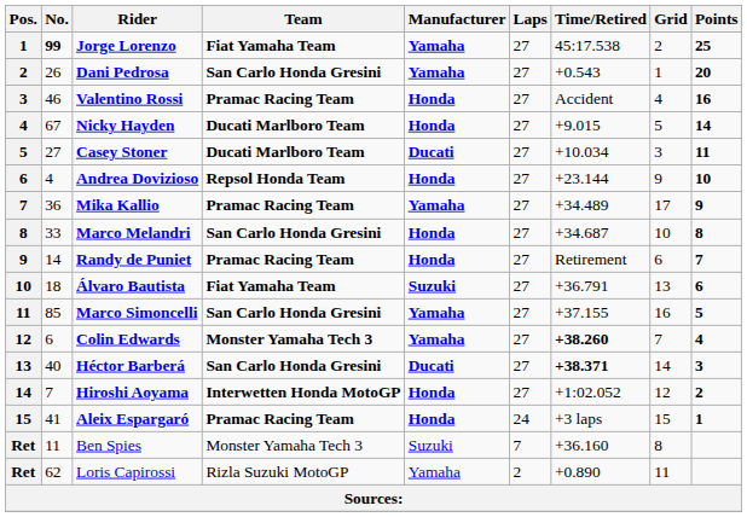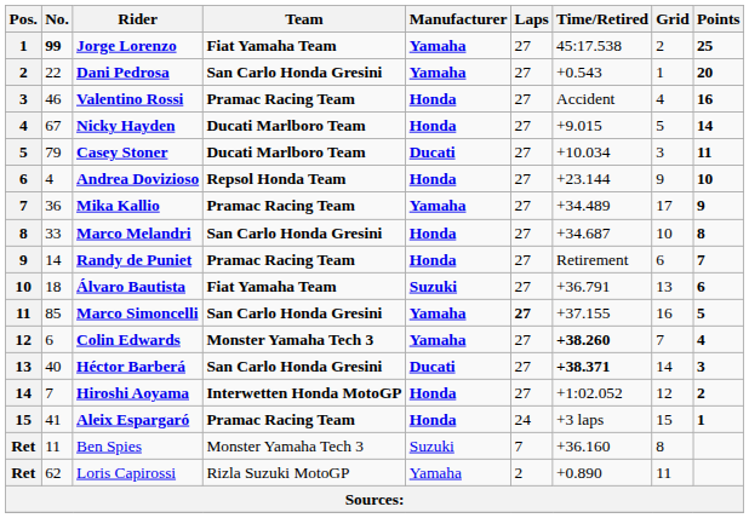 <table class="wikitable" style="font-size: 95%;">
 <tr>
 <th>Pos.</th>
 <th>No.</th>
 <th>Rider</th>
 <th>Team</th>
 <th>Manufacturer</th>
 <th>Laps</th>
 <th>Time/Retired</th>
 <th>Grid</th>
 <th>Points</th>
 </tr>
 <tr>
 <th>1</th>
 <td><strong>99</strong></td>
 <td> <strong><a href='#'>Jorge Lorenzo</a></strong></td>
 <td><strong>Fiat Yamaha Team</strong></td>
 <td><strong><a href='#'>Yamaha</a></strong></td>
 <td>27</td>
 <td>45:17.538</td>
 <td>2</td>
 <td><strong>25</strong></td>
 </tr>
 <tr>
 <th>2</th>
-<td>26</td>
+<td>22</td>
 <td> <strong><a href='#'>Dani Pedrosa</a></strong></td>
 <td><strong>San Carlo Honda Gresini</strong></td>
 <td><strong><a href='#'>Yamaha</a></strong></td>
 <td>27</td>
 <td>+0.543</td>
 <td>1</td>
 <td><strong>20</strong></td>
 </tr>
 <tr>
 <th>3</th>
 <td>46</td>
 <td> <strong><a href='#'>Valentino Rossi</a></strong></td>
 <td><strong>Pramac Racing Team</strong></td>
 <td><strong><a href='#'>Honda</a></strong></td>
 <td>27</td>
 <td>Accident</td>
 <td>4</td>
 <td><strong>16</strong></td>
 </tr>
 <tr>
 <th>4</th>
 <td>67</td>
 <td> <strong><a href='#'>Nicky Hayden</a></strong></td>
 <td><strong>Ducati Marlboro Team</strong></td>
 <td><strong><a href='#'>Honda</a></strong></td>
 <td>27</td>
 <td>+9.015</td>
 <td>5</td>
 <td><strong>14</strong></td>
 </tr>
 <tr>
 <th>5</th>
-<td>27</td>
+<td>79</td>
 <td> <strong><a href='#'>Casey Stoner</a></strong></td>
 <td><strong>Ducati Marlboro Team</strong></td>
 <td><strong><a href='#'>Ducati</a></strong></td>
 <td>27</td>
 <td>+10.034</td>
 <td>3</td>
 <td><strong>11</strong></td>
 </tr>
 <tr>
 <th>6</th>
 <td>4</td>
 <td> <strong><a href='#'>Andrea Dovizioso</a></strong></td>
 <td><strong>Repsol Honda Team</strong></td>
 <td><strong><a href='#'>Honda</a></strong></td>
 <td>27</td>
 <td>+23.144</td>
 <td>9</td>
 <td><strong>10</strong></td>
 </tr>
 <tr>
 <th>7</th>
 <td>36</td>
 <td> <strong><a href='#'>Mika Kallio</a></strong></td>
 <td><strong>Pramac Racing Team</strong></td>
 <td><strong><a href='#'>Yamaha</a></strong></td>
 <td>27</td>
 <td>+34.489</td>
 <td>17</td>
 <td><strong>9</strong></td>
 </tr>
 <tr>
 <th>8</th>
 <td>33</td>
 <td> <strong><a href='#'>Marco Melandri</a></strong></td>
 <td><strong>San Carlo Honda Gresini</strong></td>
 <td><strong><a href='#'>Honda</a></strong></td>
 <td>27</td>
 <td>+34.687</td>
 <td>10</td>
 <td><strong>8</strong></td>
 </tr>
 <tr>
 <th>9</th>
 <td>14</td>
 <td> <strong><a href='#'>Randy de Puniet</a></strong></td>
 <td><strong>Pramac Racing Team</strong></td>
 <td><strong><a href='#'>Honda</a></strong></td>
 <td>27</td>
 <td>Retirement</td>
 <td>6</td>
 <td><strong>7</strong></td>
 </tr>
 <tr>
 <th>10</th>
 <td>18</td>
 <td> <strong><a href='#'>Álvaro Bautista</a></strong></td>
 <td><strong>Fiat Yamaha Team</strong></td>
 <td><strong><a href='#'>Suzuki</a></strong></td>
 <td>27</td>
 <td>+36.791</td>
 <td>13</td>
 <td><strong>6</strong></td>
 </tr>
 <tr>
 <th>11</th>
 <td>85</td>
 <td> <strong><a href='#'>Marco Simoncelli</a></strong></td>
 <td><strong>San Carlo Honda Gresini</strong></td>
 <td><strong><a href='#'>Yamaha</a></strong></td>
-<td>27</td>
+<td><strong>27</strong></td>
 <td>+37.155</td>
 <td>16</td>
 <td><strong>5</strong></td>
 </tr>
 <tr>
 <th>12</th>
 <td>6</td>
 <td> <strong><a href='#'>Colin Edwards</a></strong></td>
 <td><strong>Monster Yamaha Tech 3</strong></td>
 <td><strong><a href='#'>Yamaha</a></strong></td>
 <td>27</td>
 <td><strong>+38.260</strong></td>
 <td>7</td>
 <td><strong>4</strong></td>
 </tr>
 <tr>
 <th>13</th>
 <td>40</td>
 <td> <strong><a href='#'>Héctor Barberá</a></strong></td>
 <td><strong>San Carlo Honda Gresini</strong></td>
 <td><strong><a href='#'>Ducati</a></strong></td>
 <td>27</td>
 <td><strong>+38.371</strong></td>
 <td>14</td>
 <td><strong>3</strong></td>
 </tr>
 <tr>
 <th>14</th>
 <td>7</td>
 <td> <strong><a href='#'>Hiroshi Aoyama</a></strong></td>
 <td><strong>Interwetten Honda MotoGP</strong></td>
 <td><strong><a href='#'>Honda</a></strong></td>
 <td>27</td>
 <td>+1:02.052</td>
 <td>12</td>
 <td><strong>2</strong></td>
 </tr>
 <tr>
 <th>15</th>
 <td>41</td>
 <td> <strong><a href='#'>Aleix Espargaró</a></strong></td>
 <td><strong>Pramac Racing Team</strong></td>
 <td><strong><a href='#'>Honda</a></strong></td>
 <td>24</td>
 <td>+3 laps</td>
 <td>15</td>
 <td><strong>1</strong></td>
 </tr>
 <tr>
 <th>Ret</th>
 <td>11</td>
 <td> <a href='#'>Ben Spies</a></td>
 <td>Monster Yamaha Tech 3</td>
 <td><a href='#'>Suzuki</a></td>
 <td>7</td>
 <td>+36.160</td>
 <td>8</td>
 <td></td>
 </tr>
 <tr>
 <th>Ret</th>
 <td>62</td>
 <td> <a href='#'>Loris Capirossi</a></td>
 <td>Rizla Suzuki MotoGP</td>
 <td><a href='#'>Yamaha</a></td>
 <td>2</td>
 <td>+0.890</td>
 <td>11</td>
 <td></td>
 </tr>
 <tr>
 <th colspan=9>Sources:</th>
 </tr>
 <tr>
 </tr>
 </table>
